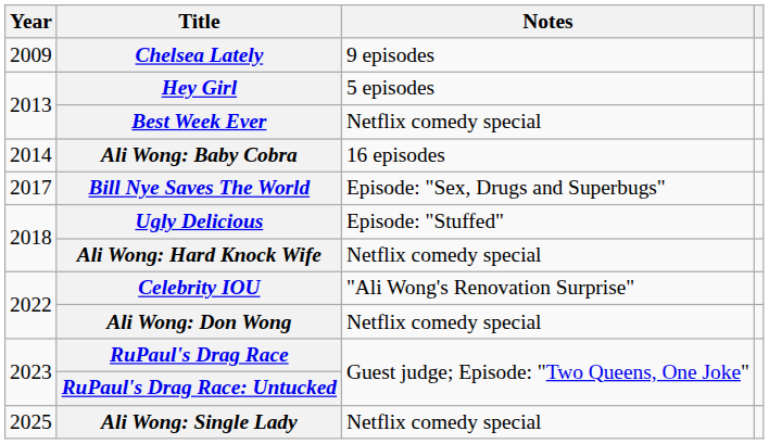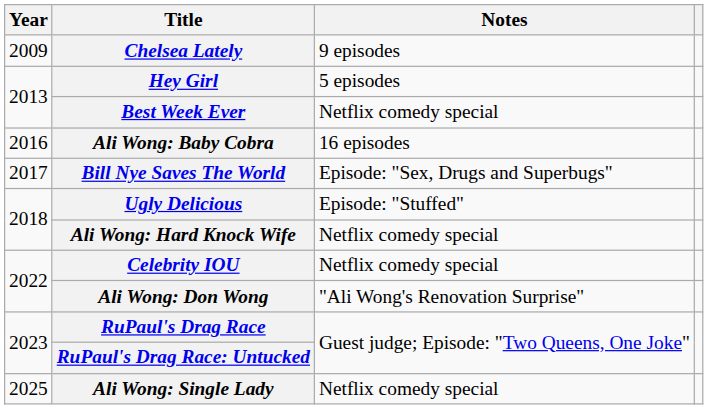 <table class="wikitable plainrowheaders sortable">
 <tr>
 <th scope="col">Year</th>
 <th scope="col">Title</th>
 <th scope="col" class="unsortable">Notes</th>
 <th scope="col" class="unsortable"></th>
 </tr>
 <tr>
 <td>2009</td>
 <th scope="row"><em><a href='#'>Chelsea Lately</a></em></th>
 <td>9 episodes</td>
 <td style="text-align:center;"></td>
 </tr>
 <tr>
 <td rowspan="2">2013</td>
 <th scope="row"><em><a href='#'>Hey Girl</a></em></th>
 <td>5 episodes</td>
 <td style="text-align:center;"></td>
 </tr>
 <tr>
 <th scope="row"><em><a href='#'>Best Week Ever</a></em></th>
 <td>Netflix comedy special</td>
 <td style="text-align:center;"></td>
 </tr>
 <tr>
-<td>2014</td>
+<td>2016</td>
 <th scope="row"><em>Ali Wong: Baby Cobra</em></th>
 <td>16 episodes</td>
 <td style="text-align:center;"></td>
 </tr>
 <tr>
 <td>2017</td>
 <th scope="row"><em><a href='#'>Bill Nye Saves The World</a></em></th>
 <td>Episode: "Sex, Drugs and Superbugs"</td>
 <td style="text-align:center;"></td>
 </tr>
 <tr>
 <td rowspan="2">2018</td>
 <th scope="row"><em><a href='#'>Ugly Delicious</a></em></th>
 <td>Episode: "Stuffed"</td>
 <td style="text-align:center;"></td>
 </tr>
 <tr>
 <th scope="row"><em>Ali Wong: Hard Knock Wife</em></th>
 <td>Netflix comedy special</td>
 <td style="text-align:center;"></td>
 </tr>
 <tr>
 <td rowspan="2">2022</td>
 <th scope="row"><em><a href='#'>Celebrity IOU</a></em></th>
-<td>"Ali Wong's Renovation Surprise"</td>
+<td>Netflix comedy special</td>
 <td style="text-align:center;"></td>
 </tr>
 <tr>
 <th scope="row"><em>Ali Wong: Don Wong</em></th>
-<td>Netflix comedy special</td>
+<td>"Ali Wong's Renovation Surprise"</td>
 <td style="text-align:center;"></td>
 </tr>
 <tr>
 <td rowspan="2">2023</td>
 <th scope="row"><em><a href='#'>RuPaul's Drag Race</a></em></th>
 <td rowspan="2">Guest judge; Episode: "<a href='#'>Two Queens, One Joke</a>"</td>
 <td style="text-align:center;" rowspan="2"></td>
 </tr>
 <tr>
 <th scope="row"><em><a href='#'>RuPaul's Drag Race: Untucked</a></em></th>
 </tr>
 <tr>
 <td>2025</td>
 <th scope="row"><em>Ali Wong: Single Lady</em></th>
 <td>Netflix comedy special</td>
 <td style="text-align:center;"></td>
 </tr>
 </table>
